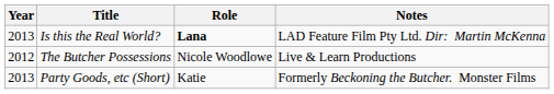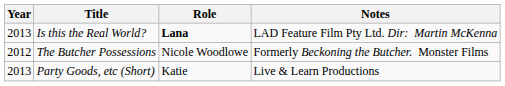 <table class="wikitable">
 <tr>
 <th>Year</th>
 <th>Title</th>
 <th>Role</th>
 <th>Notes</th>
 </tr>
 <tr>
 <td>2013</td>
 <td><em>Is this the Real World?</em></td>
 <td><strong>Lana</strong></td>
 <td>LAD Feature Film Pty Ltd. <em>Dir:  Martin McKenna</em></td>
 </tr>
 <tr>
 <td>2012</td>
 <td><em>The Butcher Possessions</em></td>
 <td>Nicole Woodlowe</td>
-<td>Live & Learn Productions</td>
+<td>Formerly <em>Beckoning the Butcher.  </em>Monster Films</td>
 </tr>
 <tr>
 <td>2013</td>
 <td><em>Party Goods, etc (Short)</em></td>
 <td>Katie</td>
-<td>Formerly <em>Beckoning the Butcher.  </em>Monster Films</td>
+<td>Live & Learn Productions</td>
 </tr>
 </table>
